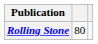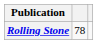 <table class="wikitable plainrowheaders">
 <tr>
 <th scope="col">Publication</th>
 <th scope="col"></th>
 <th scope="col"></th>
 </tr>
 <tr>
 <th scope="row"><em><a href='#'>Rolling Stone</a></em></th>
-<td>80</td>
+<td>78</td>
 <td></td>
 </tr>
 </table>
